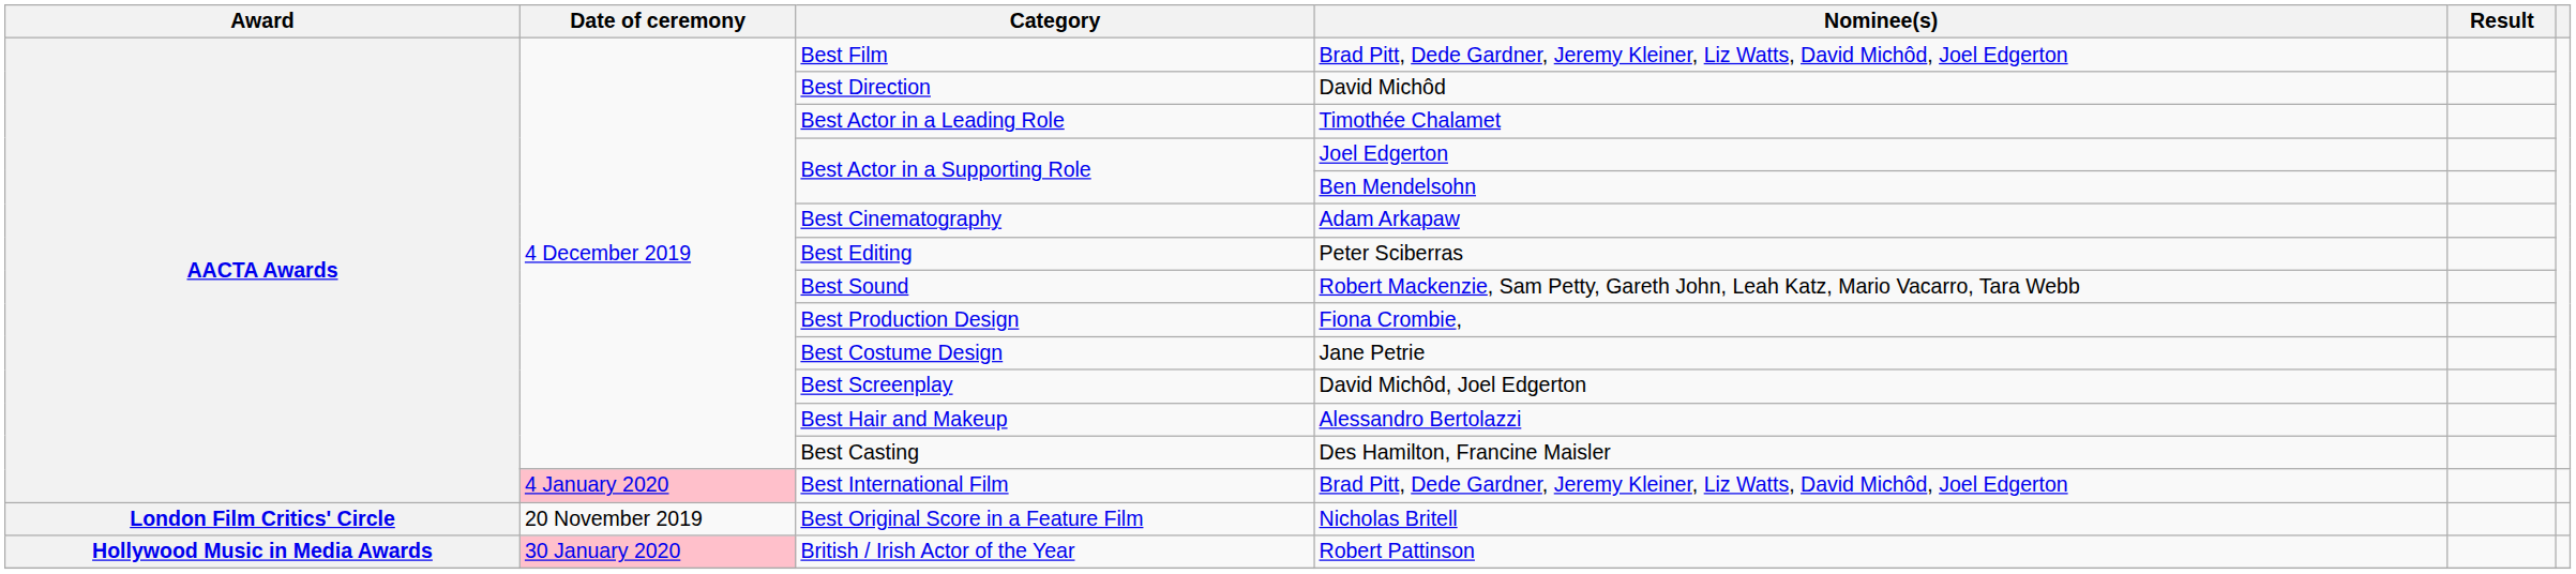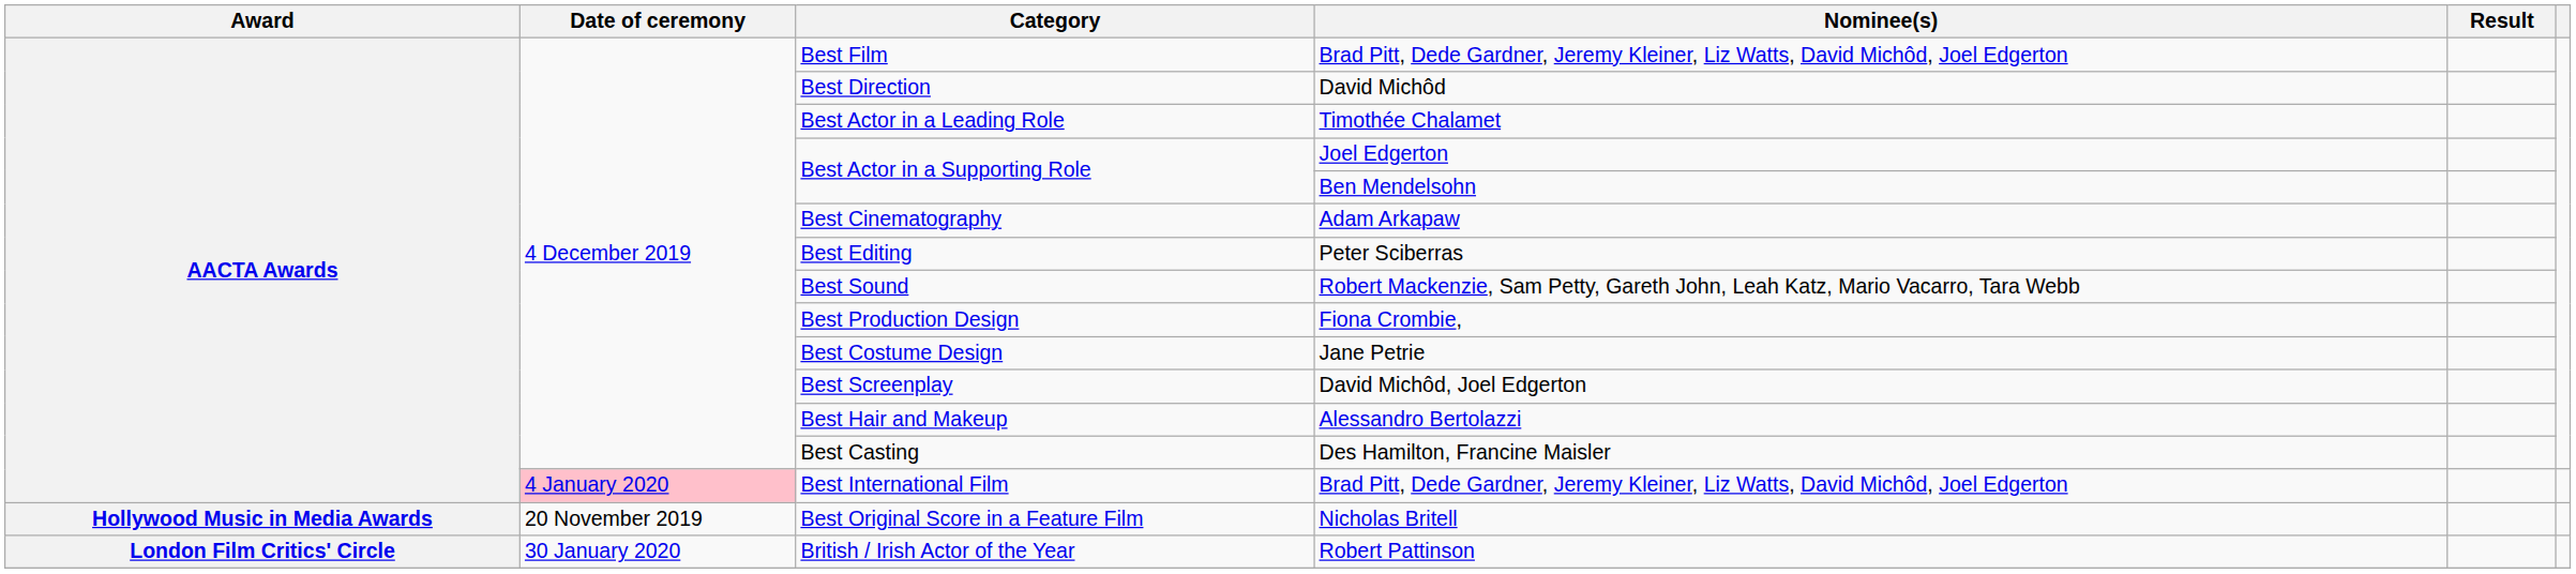 <table class="wikitable sortable plainrowheaders" style="width: 99%;">
 <tr>
 <th scope="col">Award</th>
 <th scope="col">Date of ceremony</th>
 <th scope="col">Category</th>
 <th scope="col">Nominee(s)</th>
 <th scope="col">Result</th>
 <th scope="col" class="unsortable"></th>
 </tr>
 <tr>
 <th rowspan="14" scope="row"><a href='#'>AACTA Awards</a></th>
 <td rowspan="13"><a href='#'>4 December 2019</a></td>
 <td><a href='#'>Best Film</a></td>
 <td><a href='#'>Brad Pitt</a>, <a href='#'>Dede Gardner</a>, <a href='#'>Jeremy Kleiner</a>, <a href='#'>Liz Watts</a>, <a href='#'>David Michôd</a>, <a href='#'>Joel Edgerton</a></td>
 <td></td>
 <td rowspan="13" style="text-align:center;"></td>
 </tr>
 <tr>
 <td><a href='#'>Best Direction</a></td>
 <td>David Michôd</td>
 <td></td>
 </tr>
 <tr>
 <td><a href='#'>Best Actor in a Leading Role</a></td>
 <td><a href='#'>Timothée Chalamet</a></td>
 <td></td>
 </tr>
 <tr>
 <td rowspan="2"><a href='#'>Best Actor in a Supporting Role</a></td>
 <td><a href='#'>Joel Edgerton</a></td>
 <td></td>
 </tr>
 <tr>
 <td><a href='#'>Ben Mendelsohn</a></td>
 <td></td>
 </tr>
 <tr>
 <td><a href='#'>Best Cinematography</a></td>
 <td><a href='#'>Adam Arkapaw</a></td>
 <td></td>
 </tr>
 <tr>
 <td><a href='#'>Best Editing</a></td>
 <td>Peter Sciberras</td>
 <td></td>
 </tr>
 <tr>
 <td><a href='#'>Best Sound</a></td>
 <td><a href='#'>Robert Mackenzie</a>, Sam Petty, Gareth John, Leah Katz, Mario Vacarro, Tara Webb</td>
 <td></td>
 </tr>
 <tr>
 <td><a href='#'>Best Production Design</a></td>
 <td><a href='#'>Fiona Crombie</a>, </td>
 <td></td>
 </tr>
 <tr>
 <td><a href='#'>Best Costume Design</a></td>
 <td>Jane Petrie</td>
 <td></td>
 </tr>
 <tr>
 <td><a href='#'>Best Screenplay</a></td>
 <td>David Michôd, Joel Edgerton</td>
 <td></td>
 </tr>
 <tr>
 <td><a href='#'>Best Hair and Makeup</a></td>
 <td><a href='#'>Alessandro Bertolazzi</a></td>
 <td></td>
 </tr>
 <tr>
 <td>Best Casting</td>
 <td>Des Hamilton, Francine Maisler</td>
 <td></td>
 </tr>
 <tr>
 <td style="background: pink;"><a href='#'>4 January 2020</a></td>
 <td><a href='#'>Best International Film</a></td>
 <td><a href='#'>Brad Pitt</a>, <a href='#'>Dede Gardner</a>, <a href='#'>Jeremy Kleiner</a>, <a href='#'>Liz Watts</a>, <a href='#'>David Michôd</a>, <a href='#'>Joel Edgerton</a></td>
 <td></td>
 <td style="text-align:center;"></td>
 </tr>
 <tr>
-<th scope="row"><a href='#'>London Film Critics' Circle</a></th>
+<th scope="row"><a href='#'>Hollywood Music in Media Awards</a></th>
 <td>20 November 2019</td>
 <td><a href='#'>Best Original Score in a Feature Film</a></td>
 <td><a href='#'>Nicholas Britell</a></td>
 <td></td>
 <td style="text-align:center;"></td>
 </tr>
 <tr>
-<th scope="row"><a href='#'>Hollywood Music in Media Awards</a></th>
-<td style="background: pink;"><a href='#'>30 January 2020</a></td>
+<th scope="row"><a href='#'>London Film Critics' Circle</a></th>
+<td><a href='#'>30 January 2020</a></td>
 <td><a href='#'>British / Irish Actor of the Year</a></td>
 <td><a href='#'>Robert Pattinson</a></td>
 <td></td>
 <td style="text-align:center;"></td>
 </tr>
 <tr>
 </tr>
 </table>
